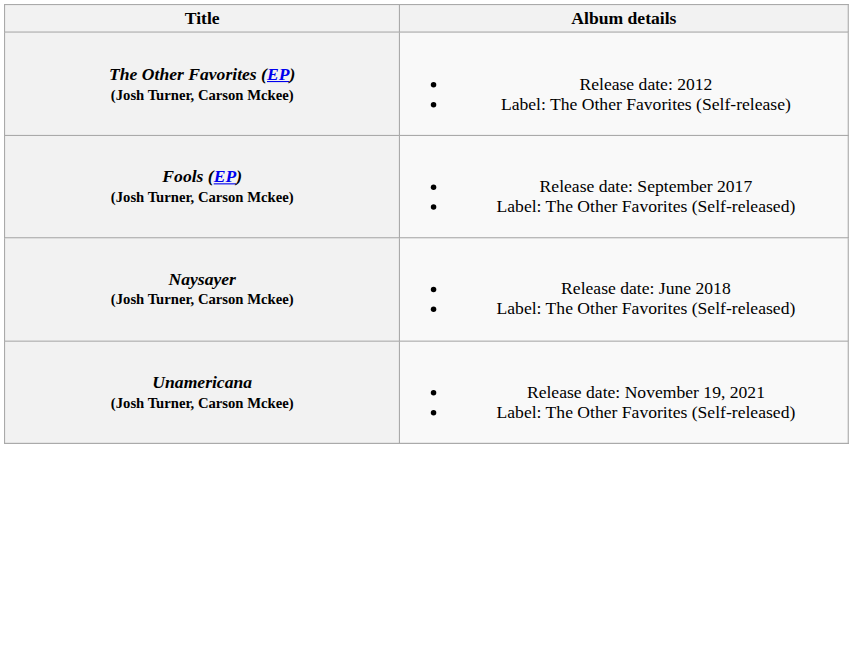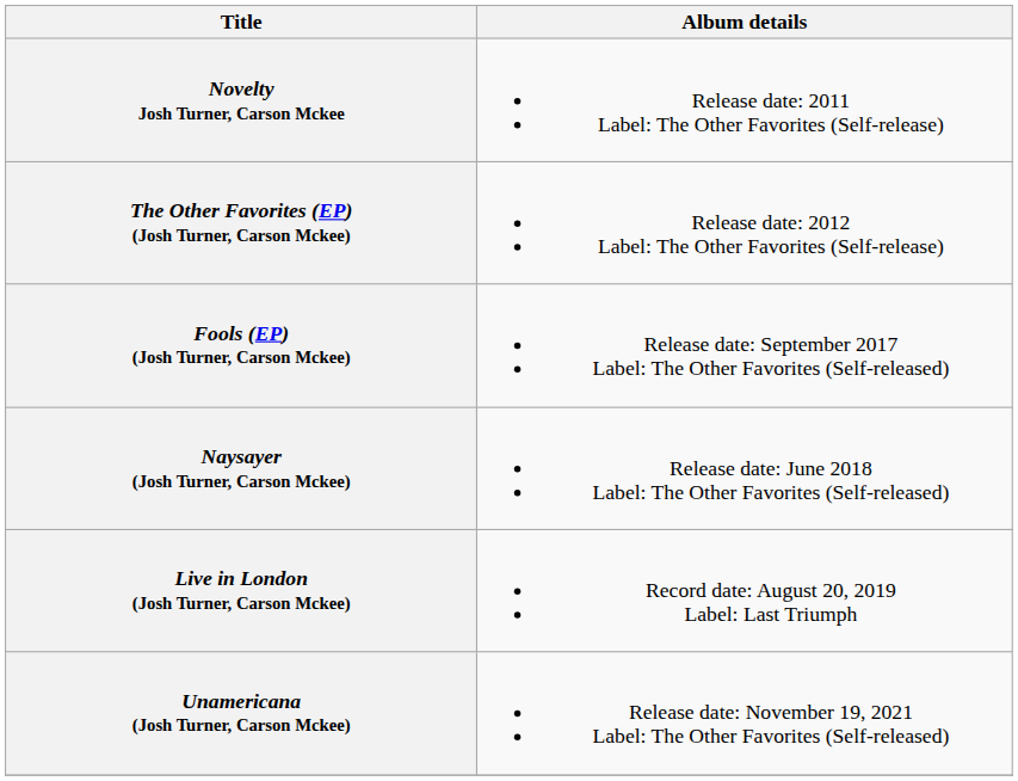 <table class="wikitable plainrowheaders" style="text-align:center;">
 <tr>
 <th style="width:22em;">Title</th>
 <th style="width:25em;">Album details</th>
+</tr>
+<tr>
+<th scope="row"><em>Novelty</em><br><small>Josh Turner, Carson Mckee</small></th>
+<td><br><ul><li>Release date: 2011 </li><li>Label: The Other Favorites (Self-release)</li></ul></td>
 </tr>
 <tr>
 <th scope="row"><em>The Other Favorites (<a href='#'>EP</a>)</em><br><small>(Josh Turner, Carson Mckee)</small></th>
 <td><br><ul><li>Release date: 2012 </li><li>Label: The Other Favorites (Self-release)</li></ul></td>
 </tr>
 <tr>
 <th scope="row"><em>Fools (<a href='#'>EP</a>)</em><br><small>(Josh Turner, Carson Mckee)</small></th>
 <td><br><ul><li>Release date: September 2017 </li><li>Label: The Other Favorites (Self-released)</li></ul></td>
 </tr>
 <tr>
 <th scope="row"><em>Naysayer</em><br><small>(Josh Turner, Carson Mckee)</small></th>
 <td><br><ul><li>Release date: June 2018 </li><li>Label: The Other Favorites (Self-released)</li></ul></td>
 </tr>
 <tr>
+<th scope="row"><em>Live in London</em><br><small>(Josh Turner, Carson Mckee)</small></th>
+<td><br><ul><li>Record date: August 20, 2019 </li><li>Label: Last Triumph</li></ul></td>
+</tr>
+<tr>
 <th scope="row"><em>Unamericana</em><br><small>(Josh Turner, Carson Mckee)</small></th>
 <td><br><ul><li>Release date: November 19, 2021 </li><li>Label: The Other Favorites (Self-released)</li></ul></td>
 </tr>
 <tr>
 </tr>
 </table>
